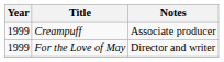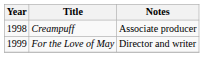 <table class="wikitable sortable">
 <tr>
 <th>Year</th>
 <th>Title</th>
 <th class="unsortable">Notes</th>
 </tr>
 <tr>
-<td>1999</td>
+<td>1998</td>
 <td><em>Creampuff</em></td>
 <td>Associate producer</td>
 </tr>
 <tr>
 <td>1999</td>
 <td><em>For the Love of May</em></td>
 <td>Director and writer</td>
 </tr>
 <tr>
 </tr>
 </table>
